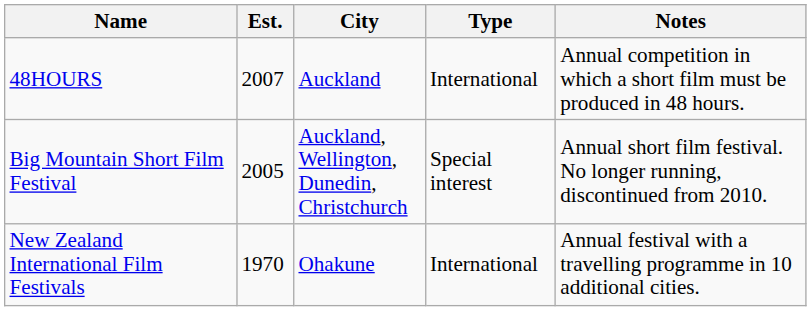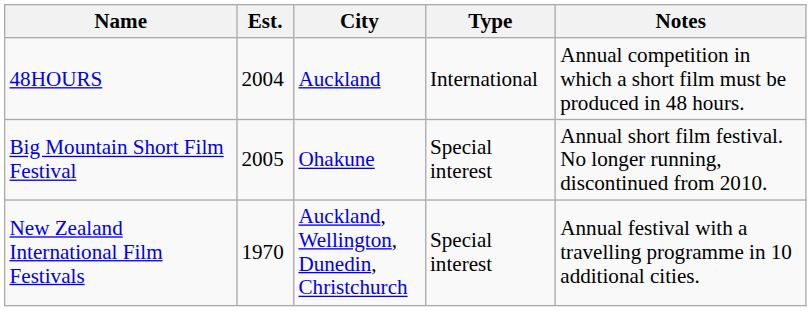 <table class="wikitable">
 <tr>
 <th width="25%">Name</th>
 <th width="4%">Est.</th>
 <th width="10%">City</th>
 <th width="10%">Type</th>
 <th width="27%">Notes</th>
 </tr>
 <tr>
 <td><a href='#'>48HOURS</a></td>
-<td>2007</td>
+<td>2004</td>
 <td><a href='#'>Auckland</a></td>
 <td>International</td>
 <td>Annual competition in which a short film must be produced in 48 hours.</td>
 </tr>
 <tr>
 <td><a href='#'>Big Mountain Short Film Festival</a></td>
 <td>2005</td>
-<td><a href='#'>Auckland</a>, <a href='#'>Wellington</a>, <a href='#'>Dunedin</a>, <a href='#'>Christchurch</a></td>
+<td><a href='#'>Ohakune</a></td>
 <td>Special interest</td>
 <td>Annual short film festival. No longer running, discontinued from 2010.</td>
 </tr>
 <tr>
 <td><a href='#'>New Zealand International Film Festivals</a></td>
 <td>1970</td>
-<td><a href='#'>Ohakune</a></td>
-<td>International</td>
+<td><a href='#'>Auckland</a>, <a href='#'>Wellington</a>, <a href='#'>Dunedin</a>, <a href='#'>Christchurch</a></td>
+<td>Special interest</td>
 <td>Annual festival with a travelling programme in 10 additional cities.</td>
 </tr>
 </table>
